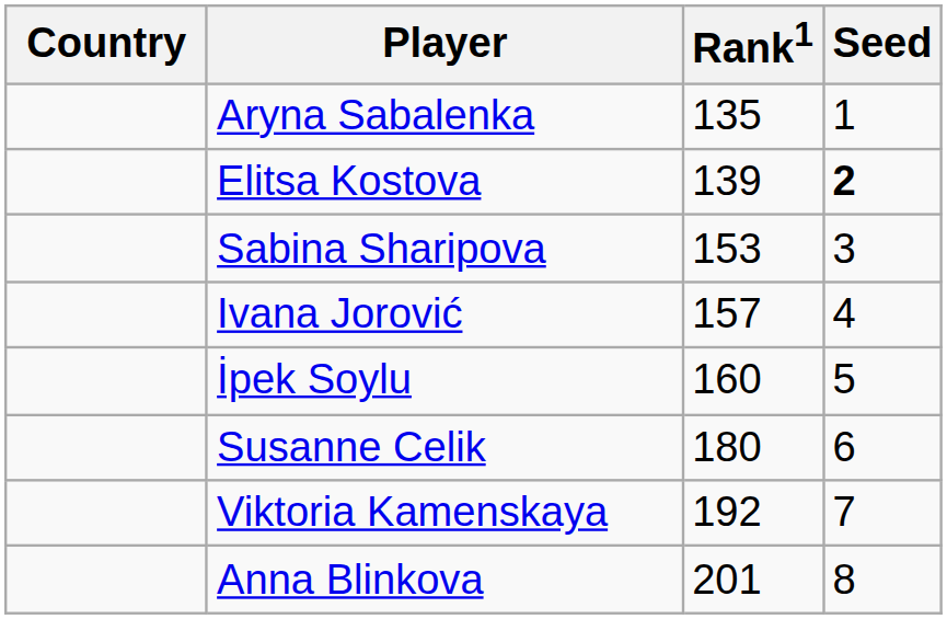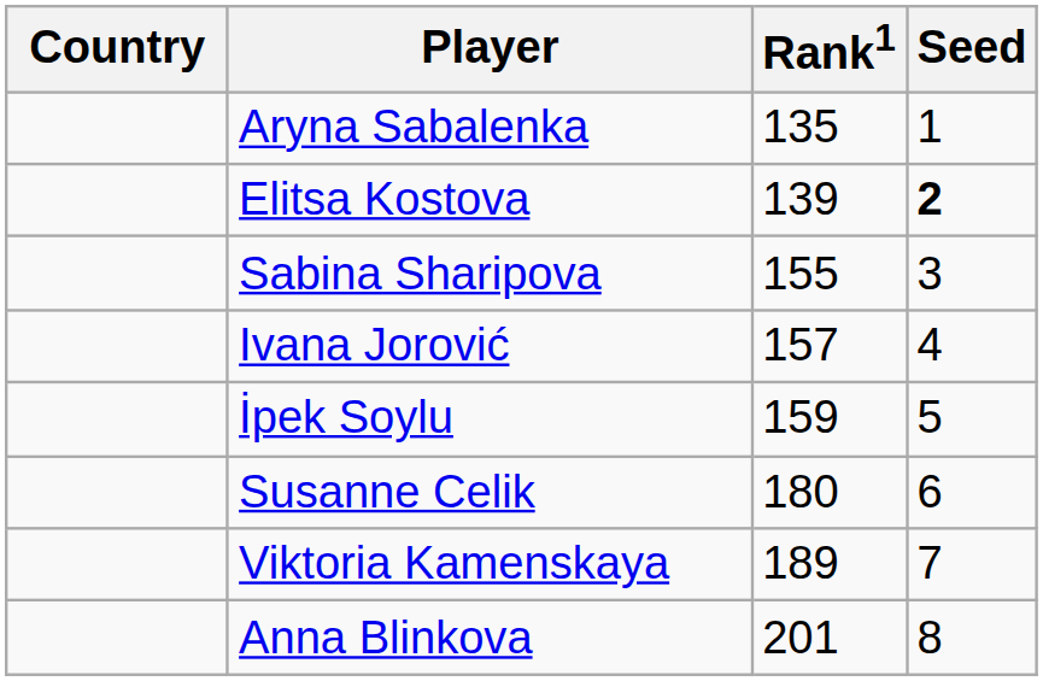 <table class="sortable wikitable">
 <tr>
 <th width="70">Country</th>
 <th width="175">Player</th>
 <th>Rank<sup>1</sup></th>
 <th>Seed</th>
 </tr>
 <tr>
 <td></td>
 <td><a href='#'>Aryna Sabalenka</a></td>
 <td>135</td>
 <td>1</td>
 </tr>
 <tr>
 <td></td>
 <td><a href='#'>Elitsa Kostova</a></td>
 <td>139</td>
 <td><strong>2</strong></td>
 </tr>
 <tr>
 <td></td>
 <td><a href='#'>Sabina Sharipova</a></td>
-<td>153</td>
+<td>155</td>
 <td>3</td>
 </tr>
 <tr>
 <td></td>
 <td><a href='#'>Ivana Jorović</a></td>
 <td>157</td>
 <td>4</td>
 </tr>
 <tr>
 <td></td>
 <td><a href='#'>İpek Soylu</a></td>
-<td>160</td>
+<td>159</td>
 <td>5</td>
 </tr>
 <tr>
 <td></td>
 <td><a href='#'>Susanne Celik</a></td>
 <td>180</td>
 <td>6</td>
 </tr>
 <tr>
 <td></td>
 <td><a href='#'>Viktoria Kamenskaya</a></td>
-<td>192</td>
+<td>189</td>
 <td>7</td>
 </tr>
 <tr>
 <td></td>
 <td><a href='#'>Anna Blinkova</a></td>
 <td>201</td>
 <td>8</td>
 </tr>
 </table>
